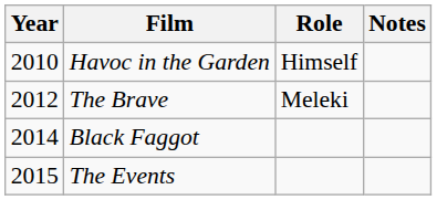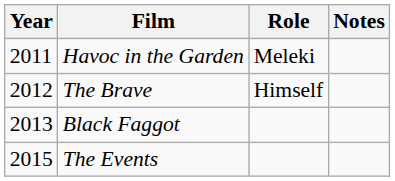 <table class="wikitable sortable">
 <tr>
 <th>Year</th>
 <th>Film</th>
 <th>Role</th>
 <th class="unsortable">Notes</th>
 </tr>
 <tr>
-<td>2010</td>
+<td>2011</td>
 <td><em>Havoc in the Garden</em></td>
-<td>Himself</td>
+<td>Meleki</td>
 <td></td>
 </tr>
 <tr>
 <td>2012</td>
 <td><em>The Brave</em></td>
-<td>Meleki</td>
+<td>Himself</td>
 <td></td>
 </tr>
 <tr>
-<td>2014</td>
+<td>2013</td>
 <td><em>Black Faggot</em></td>
 <td></td>
 <td></td>
 </tr>
 <tr>
 <td>2015</td>
 <td><em>The Events</em></td>
 <td></td>
 <td></td>
 </tr>
 </table>
